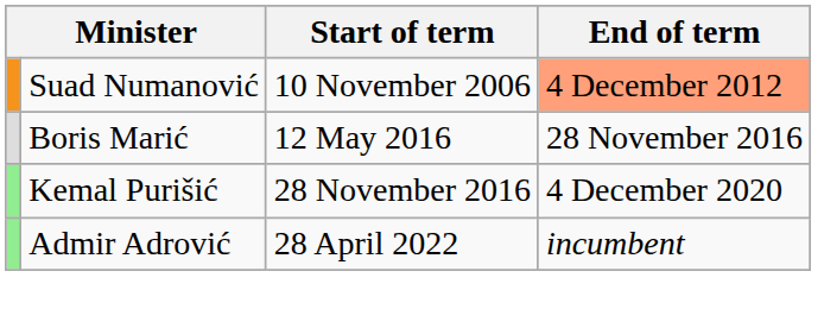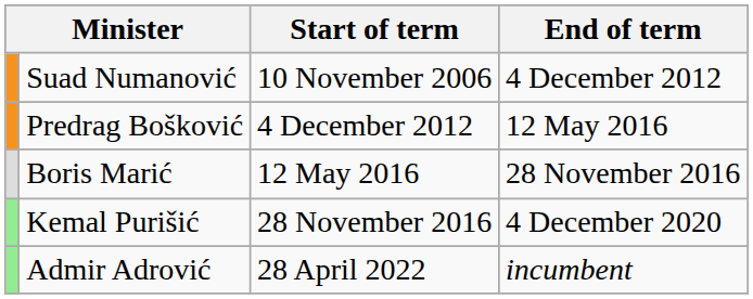 <table class="wikitable">
 <tr>
 <th colspan=2>Minister</th>
 <th>Start of term</th>
 <th>End of term</th>
 </tr>
 <tr>
 <th style="background:#F6931D;"></th>
 <td>Suad Numanović</td>
 <td>10 November 2006</td>
-<td style="background: lightsalmon;">4 December 2012</td>
+<td>4 December 2012</td>
+</tr>
+<tr>
+<th style="background:#F6931D;"></th>
+<td>Predrag Bošković</td>
+<td>4 December 2012</td>
+<td>12 May 2016</td>
 </tr>
 <tr>
 <th style="background:#dddddd;"></th>
 <td>Boris Marić</td>
 <td>12 May 2016</td>
 <td>28 November 2016</td>
 </tr>
 <tr>
 <th style="background:lightgreen;"></th>
 <td>Kemal Purišić</td>
 <td>28 November 2016</td>
 <td>4 December 2020</td>
 </tr>
 <tr>
 <th style="background:lightgreen;"></th>
 <td>Admir Adrović</td>
 <td>28 April 2022</td>
 <td><em>incumbent</em></td>
 </tr>
 </table>
